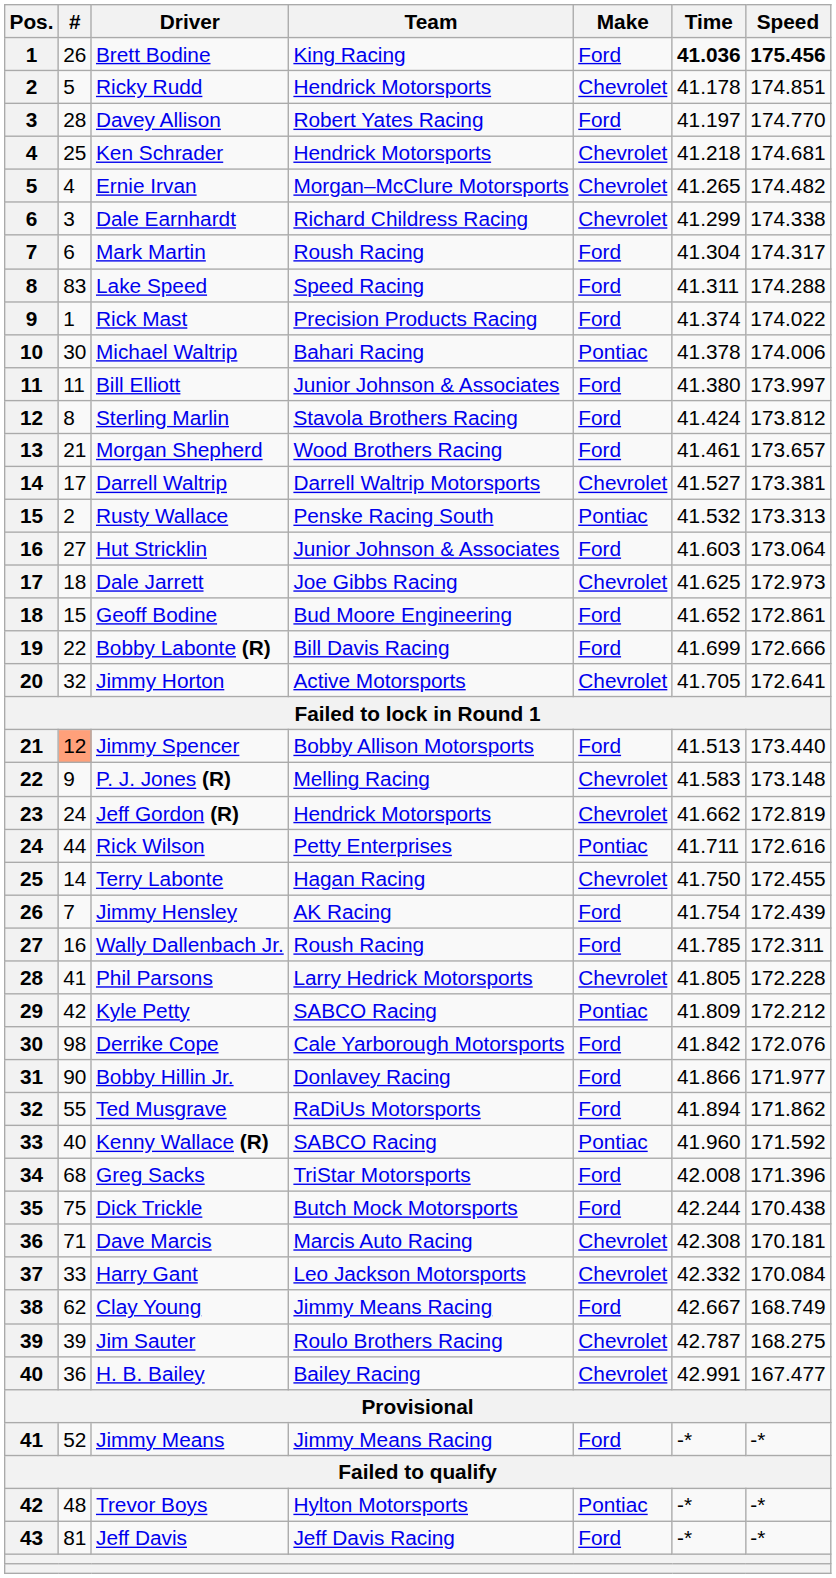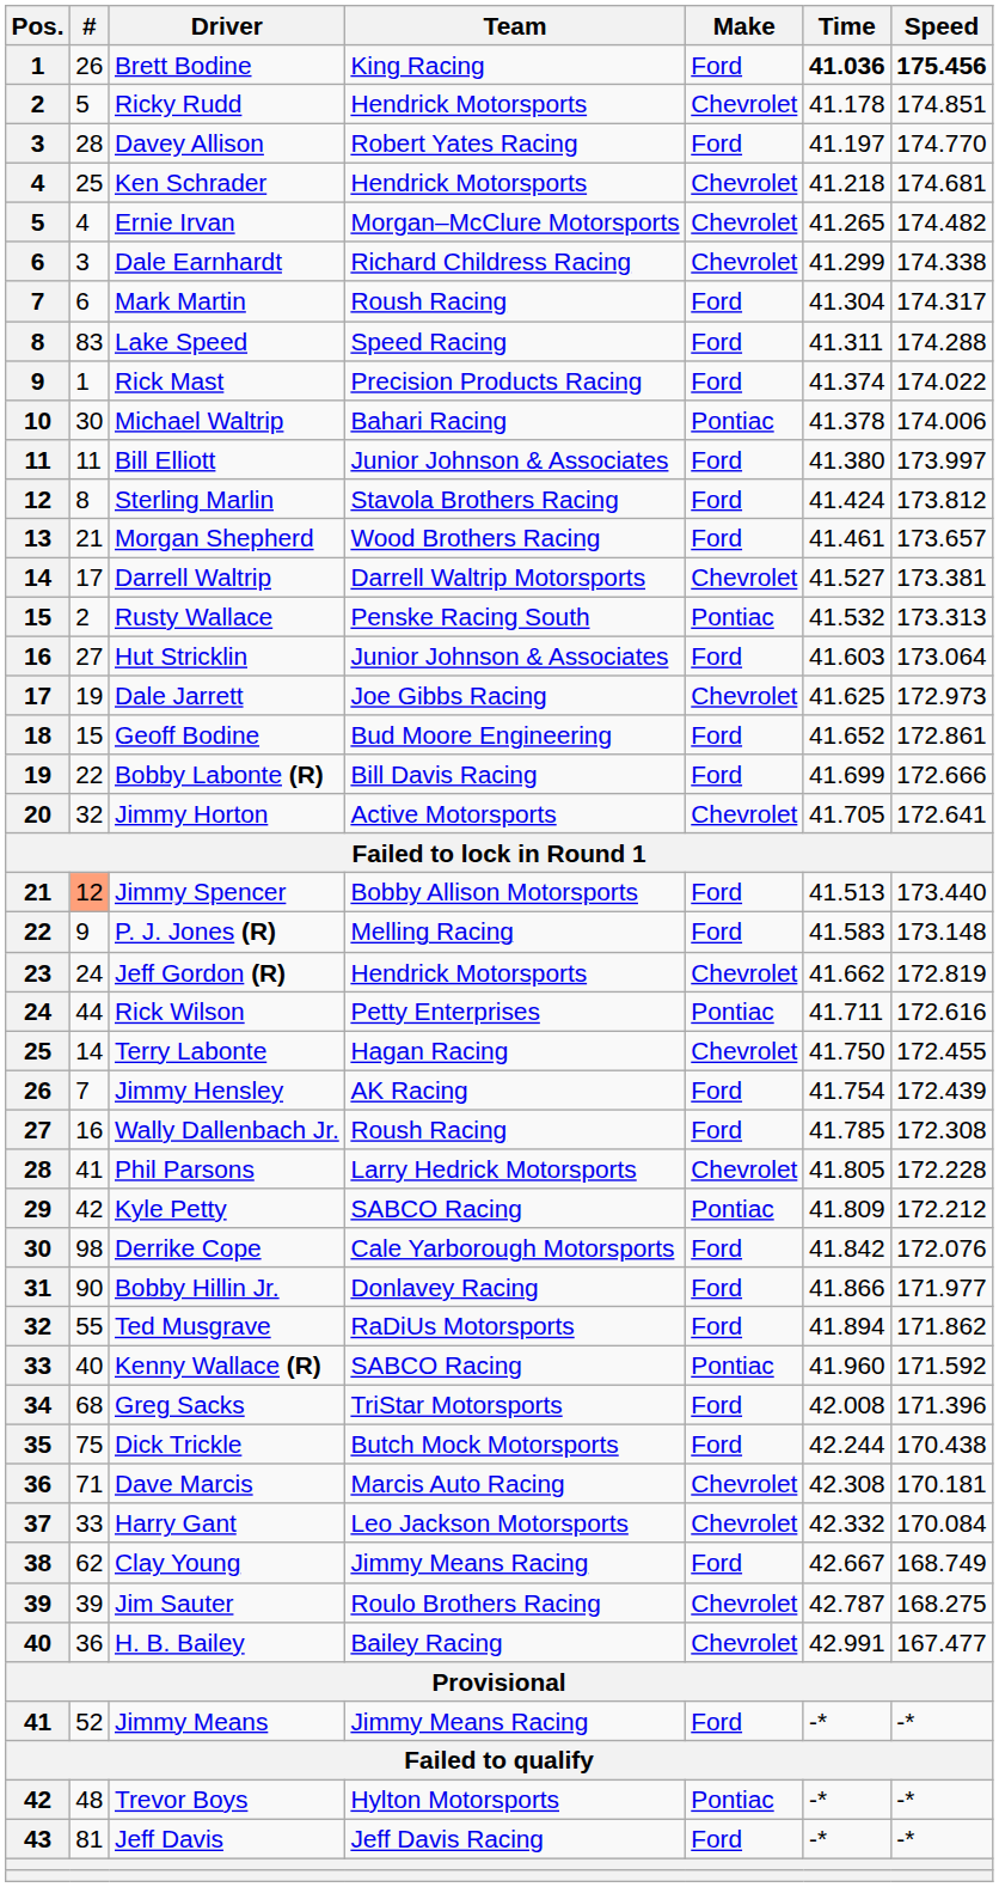 <table class="wikitable" style="font-size:95%">
 <tr>
 <th>Pos.</th>
 <th>#</th>
 <th>Driver</th>
 <th>Team</th>
 <th>Make</th>
 <th>Time</th>
 <th>Speed</th>
 </tr>
 <tr>
 <th>1</th>
 <td>26</td>
 <td><a href='#'>Brett Bodine</a></td>
 <td><a href='#'>King Racing</a></td>
 <td><a href='#'>Ford</a></td>
 <td><strong>41.036</strong></td>
 <td><strong>175.456</strong></td>
 </tr>
 <tr>
 <th>2</th>
 <td>5</td>
 <td><a href='#'>Ricky Rudd</a></td>
 <td><a href='#'>Hendrick Motorsports</a></td>
 <td><a href='#'>Chevrolet</a></td>
 <td>41.178</td>
 <td>174.851</td>
 </tr>
 <tr>
 <th>3</th>
 <td>28</td>
 <td><a href='#'>Davey Allison</a></td>
 <td><a href='#'>Robert Yates Racing</a></td>
 <td><a href='#'>Ford</a></td>
 <td>41.197</td>
 <td>174.770</td>
 </tr>
 <tr>
 <th>4</th>
 <td>25</td>
 <td><a href='#'>Ken Schrader</a></td>
 <td><a href='#'>Hendrick Motorsports</a></td>
 <td><a href='#'>Chevrolet</a></td>
 <td>41.218</td>
 <td>174.681</td>
 </tr>
 <tr>
 <th>5</th>
 <td>4</td>
 <td><a href='#'>Ernie Irvan</a></td>
 <td><a href='#'>Morgan–McClure Motorsports</a></td>
 <td><a href='#'>Chevrolet</a></td>
 <td>41.265</td>
 <td>174.482</td>
 </tr>
 <tr>
 <th>6</th>
 <td>3</td>
 <td><a href='#'>Dale Earnhardt</a></td>
 <td><a href='#'>Richard Childress Racing</a></td>
 <td><a href='#'>Chevrolet</a></td>
 <td>41.299</td>
 <td>174.338</td>
 </tr>
 <tr>
 <th>7</th>
 <td>6</td>
 <td><a href='#'>Mark Martin</a></td>
 <td><a href='#'>Roush Racing</a></td>
 <td><a href='#'>Ford</a></td>
 <td>41.304</td>
 <td>174.317</td>
 </tr>
 <tr>
 <th>8</th>
 <td>83</td>
 <td><a href='#'>Lake Speed</a></td>
 <td><a href='#'>Speed Racing</a></td>
 <td><a href='#'>Ford</a></td>
 <td>41.311</td>
 <td>174.288</td>
 </tr>
 <tr>
 <th>9</th>
 <td>1</td>
 <td><a href='#'>Rick Mast</a></td>
 <td><a href='#'>Precision Products Racing</a></td>
 <td><a href='#'>Ford</a></td>
 <td>41.374</td>
 <td>174.022</td>
 </tr>
 <tr>
 <th>10</th>
 <td>30</td>
 <td><a href='#'>Michael Waltrip</a></td>
 <td><a href='#'>Bahari Racing</a></td>
 <td><a href='#'>Pontiac</a></td>
 <td>41.378</td>
 <td>174.006</td>
 </tr>
 <tr>
 <th>11</th>
 <td>11</td>
 <td><a href='#'>Bill Elliott</a></td>
 <td><a href='#'>Junior Johnson & Associates</a></td>
 <td><a href='#'>Ford</a></td>
 <td>41.380</td>
 <td>173.997</td>
 </tr>
 <tr>
 <th>12</th>
 <td>8</td>
 <td><a href='#'>Sterling Marlin</a></td>
 <td><a href='#'>Stavola Brothers Racing</a></td>
 <td><a href='#'>Ford</a></td>
 <td>41.424</td>
 <td>173.812</td>
 </tr>
 <tr>
 <th>13</th>
 <td>21</td>
 <td><a href='#'>Morgan Shepherd</a></td>
 <td><a href='#'>Wood Brothers Racing</a></td>
 <td><a href='#'>Ford</a></td>
 <td>41.461</td>
 <td>173.657</td>
 </tr>
 <tr>
 <th>14</th>
 <td>17</td>
 <td><a href='#'>Darrell Waltrip</a></td>
 <td><a href='#'>Darrell Waltrip Motorsports</a></td>
 <td><a href='#'>Chevrolet</a></td>
 <td>41.527</td>
 <td>173.381</td>
 </tr>
 <tr>
 <th>15</th>
 <td>2</td>
 <td><a href='#'>Rusty Wallace</a></td>
 <td><a href='#'>Penske Racing South</a></td>
 <td><a href='#'>Pontiac</a></td>
 <td>41.532</td>
 <td>173.313</td>
 </tr>
 <tr>
 <th>16</th>
 <td>27</td>
 <td><a href='#'>Hut Stricklin</a></td>
 <td><a href='#'>Junior Johnson & Associates</a></td>
 <td><a href='#'>Ford</a></td>
 <td>41.603</td>
 <td>173.064</td>
 </tr>
 <tr>
 <th>17</th>
-<td>18</td>
+<td>19</td>
 <td><a href='#'>Dale Jarrett</a></td>
 <td><a href='#'>Joe Gibbs Racing</a></td>
 <td><a href='#'>Chevrolet</a></td>
 <td>41.625</td>
 <td>172.973</td>
 </tr>
 <tr>
 <th>18</th>
 <td>15</td>
 <td><a href='#'>Geoff Bodine</a></td>
 <td><a href='#'>Bud Moore Engineering</a></td>
 <td><a href='#'>Ford</a></td>
 <td>41.652</td>
 <td>172.861</td>
 </tr>
 <tr>
 <th>19</th>
 <td>22</td>
 <td><a href='#'>Bobby Labonte</a> <strong>(R)</strong></td>
 <td><a href='#'>Bill Davis Racing</a></td>
 <td><a href='#'>Ford</a></td>
 <td>41.699</td>
 <td>172.666</td>
 </tr>
 <tr>
 <th>20</th>
 <td>32</td>
 <td><a href='#'>Jimmy Horton</a></td>
 <td><a href='#'>Active Motorsports</a></td>
 <td><a href='#'>Chevrolet</a></td>
 <td>41.705</td>
 <td>172.641</td>
 </tr>
 <tr>
 <th colspan="7">Failed to lock in Round 1</th>
 </tr>
 <tr>
 <th>21</th>
 <td style="background: lightsalmon;">12</td>
 <td><a href='#'>Jimmy Spencer</a></td>
 <td><a href='#'>Bobby Allison Motorsports</a></td>
 <td><a href='#'>Ford</a></td>
 <td>41.513</td>
 <td>173.440</td>
 </tr>
 <tr>
 <th>22</th>
 <td>9</td>
 <td><a href='#'>P. J. Jones</a> <strong>(R)</strong></td>
 <td><a href='#'>Melling Racing</a></td>
-<td><a href='#'>Chevrolet</a></td>
+<td><a href='#'>Ford</a></td>
 <td>41.583</td>
 <td>173.148</td>
 </tr>
 <tr>
 <th>23</th>
 <td>24</td>
 <td><a href='#'>Jeff Gordon</a> <strong>(R)</strong></td>
 <td><a href='#'>Hendrick Motorsports</a></td>
 <td><a href='#'>Chevrolet</a></td>
 <td>41.662</td>
 <td>172.819</td>
 </tr>
 <tr>
 <th>24</th>
 <td>44</td>
 <td><a href='#'>Rick Wilson</a></td>
 <td><a href='#'>Petty Enterprises</a></td>
 <td><a href='#'>Pontiac</a></td>
 <td>41.711</td>
 <td>172.616</td>
 </tr>
 <tr>
 <th>25</th>
 <td>14</td>
 <td><a href='#'>Terry Labonte</a></td>
 <td><a href='#'>Hagan Racing</a></td>
 <td><a href='#'>Chevrolet</a></td>
 <td>41.750</td>
 <td>172.455</td>
 </tr>
 <tr>
 <th>26</th>
 <td>7</td>
 <td><a href='#'>Jimmy Hensley</a></td>
 <td><a href='#'>AK Racing</a></td>
 <td><a href='#'>Ford</a></td>
 <td>41.754</td>
 <td>172.439</td>
 </tr>
 <tr>
 <th>27</th>
 <td>16</td>
 <td><a href='#'>Wally Dallenbach Jr.</a></td>
 <td><a href='#'>Roush Racing</a></td>
 <td><a href='#'>Ford</a></td>
 <td>41.785</td>
-<td>172.311</td>
+<td>172.308</td>
 </tr>
 <tr>
 <th>28</th>
 <td>41</td>
 <td><a href='#'>Phil Parsons</a></td>
 <td><a href='#'>Larry Hedrick Motorsports</a></td>
 <td><a href='#'>Chevrolet</a></td>
 <td>41.805</td>
 <td>172.228</td>
 </tr>
 <tr>
 <th>29</th>
 <td>42</td>
 <td><a href='#'>Kyle Petty</a></td>
 <td><a href='#'>SABCO Racing</a></td>
 <td><a href='#'>Pontiac</a></td>
 <td>41.809</td>
 <td>172.212</td>
 </tr>
 <tr>
 <th>30</th>
 <td>98</td>
 <td><a href='#'>Derrike Cope</a></td>
 <td><a href='#'>Cale Yarborough Motorsports</a></td>
 <td><a href='#'>Ford</a></td>
 <td>41.842</td>
 <td>172.076</td>
 </tr>
 <tr>
 <th>31</th>
 <td>90</td>
 <td><a href='#'>Bobby Hillin Jr.</a></td>
 <td><a href='#'>Donlavey Racing</a></td>
 <td><a href='#'>Ford</a></td>
 <td>41.866</td>
 <td>171.977</td>
 </tr>
 <tr>
 <th>32</th>
 <td>55</td>
 <td><a href='#'>Ted Musgrave</a></td>
 <td><a href='#'>RaDiUs Motorsports</a></td>
 <td><a href='#'>Ford</a></td>
 <td>41.894</td>
 <td>171.862</td>
 </tr>
 <tr>
 <th>33</th>
 <td>40</td>
 <td><a href='#'>Kenny Wallace</a> <strong>(R)</strong></td>
 <td><a href='#'>SABCO Racing</a></td>
 <td><a href='#'>Pontiac</a></td>
 <td>41.960</td>
 <td>171.592</td>
 </tr>
 <tr>
 <th>34</th>
 <td>68</td>
 <td><a href='#'>Greg Sacks</a></td>
 <td><a href='#'>TriStar Motorsports</a></td>
 <td><a href='#'>Ford</a></td>
 <td>42.008</td>
 <td>171.396</td>
 </tr>
 <tr>
 <th>35</th>
 <td>75</td>
 <td><a href='#'>Dick Trickle</a></td>
 <td><a href='#'>Butch Mock Motorsports</a></td>
 <td><a href='#'>Ford</a></td>
 <td>42.244</td>
 <td>170.438</td>
 </tr>
 <tr>
 <th>36</th>
 <td>71</td>
 <td><a href='#'>Dave Marcis</a></td>
 <td><a href='#'>Marcis Auto Racing</a></td>
 <td><a href='#'>Chevrolet</a></td>
 <td>42.308</td>
 <td>170.181</td>
 </tr>
 <tr>
 <th>37</th>
 <td>33</td>
 <td><a href='#'>Harry Gant</a></td>
 <td><a href='#'>Leo Jackson Motorsports</a></td>
 <td><a href='#'>Chevrolet</a></td>
 <td>42.332</td>
 <td>170.084</td>
 </tr>
 <tr>
 <th>38</th>
 <td>62</td>
 <td><a href='#'>Clay Young</a></td>
 <td><a href='#'>Jimmy Means Racing</a></td>
 <td><a href='#'>Ford</a></td>
 <td>42.667</td>
 <td>168.749</td>
 </tr>
 <tr>
 <th>39</th>
 <td>39</td>
 <td><a href='#'>Jim Sauter</a></td>
 <td><a href='#'>Roulo Brothers Racing</a></td>
 <td><a href='#'>Chevrolet</a></td>
 <td>42.787</td>
 <td>168.275</td>
 </tr>
 <tr>
 <th>40</th>
 <td>36</td>
 <td><a href='#'>H. B. Bailey</a></td>
 <td><a href='#'>Bailey Racing</a></td>
 <td><a href='#'>Chevrolet</a></td>
 <td>42.991</td>
 <td>167.477</td>
 </tr>
 <tr>
 <th colspan="7">Provisional</th>
 </tr>
 <tr>
 <th>41</th>
 <td>52</td>
 <td><a href='#'>Jimmy Means</a></td>
 <td><a href='#'>Jimmy Means Racing</a></td>
 <td><a href='#'>Ford</a></td>
 <td>-*</td>
 <td>-*</td>
 </tr>
 <tr>
 <th colspan="7">Failed to qualify</th>
 </tr>
 <tr>
 <th>42</th>
 <td>48</td>
 <td><a href='#'>Trevor Boys</a></td>
 <td><a href='#'>Hylton Motorsports</a></td>
 <td><a href='#'>Pontiac</a></td>
 <td>-*</td>
 <td>-*</td>
 </tr>
 <tr>
 <th>43</th>
 <td>81</td>
 <td><a href='#'>Jeff Davis</a></td>
 <td><a href='#'>Jeff Davis Racing</a></td>
 <td><a href='#'>Ford</a></td>
 <td>-*</td>
 <td>-*</td>
 </tr>
 <tr>
 <th colspan="7"></th>
 </tr>
 <tr>
 <th colspan="7"></th>
 </tr>
 </table>
